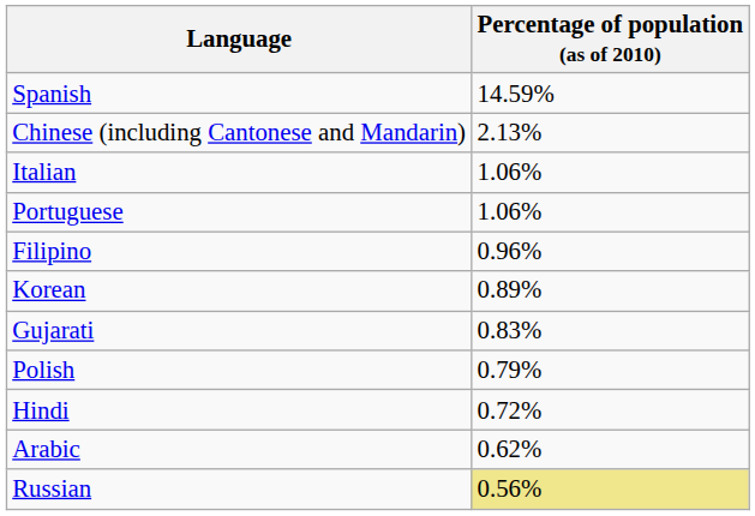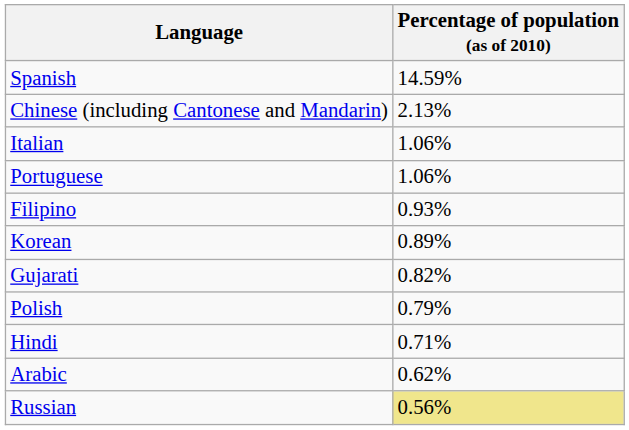 <table id="gujjuinjersey" class="wikitable sortable" style="margin-left:1em; float:center">
 <tr>
 <th>Language</th>
 <th>Percentage of population<br><small>(as of 2010)</small></th>
 </tr>
 <tr>
 <td><a href='#'>Spanish</a></td>
 <td>14.59%</td>
 </tr>
 <tr>
 <td><a href='#'>Chinese</a> (including <a href='#'>Cantonese</a> and <a href='#'>Mandarin</a>)</td>
 <td>2.13%</td>
 </tr>
 <tr>
 <td><a href='#'>Italian</a></td>
 <td>1.06%</td>
 </tr>
 <tr>
 <td><a href='#'>Portuguese</a></td>
 <td>1.06%</td>
 </tr>
 <tr>
 <td><a href='#'>Filipino</a></td>
-<td>0.96%</td>
+<td>0.93%</td>
 </tr>
 <tr>
 <td><a href='#'>Korean</a></td>
 <td>0.89%</td>
 </tr>
 <tr>
 <td><a href='#'>Gujarati</a></td>
-<td>0.83%</td>
+<td>0.82%</td>
 </tr>
 <tr>
 <td><a href='#'>Polish</a></td>
 <td>0.79%</td>
 </tr>
 <tr>
 <td><a href='#'>Hindi</a></td>
-<td>0.72%</td>
+<td>0.71%</td>
 </tr>
 <tr>
 <td><a href='#'>Arabic</a></td>
 <td>0.62%</td>
 </tr>
 <tr>
 <td><a href='#'>Russian</a></td>
 <td style="background: khaki;">0.56%</td>
 </tr>
 </table>
